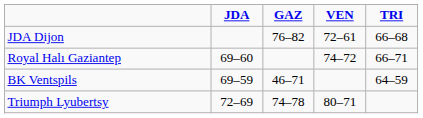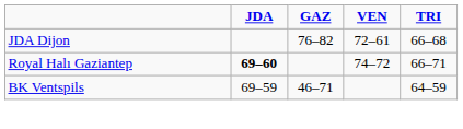 <table style="font-size: 90%; text-align: center" class="wikitable">
 <tr>
 <td width=220></td>
 <td width=50><strong><a href='#'>JDA</a></strong></td>
 <td width=50><strong><a href='#'>GAZ</a></strong></td>
 <td width=50><strong><a href='#'>VEN</a></strong></td>
 <td width=50><strong><a href='#'>TRI</a></strong></td>
 </tr>
 <tr>
 <td align=left> <a href='#'>JDA Dijon</a></td>
 <td></td>
 <td>76–82</td>
 <td>72–61</td>
 <td>66–68</td>
 </tr>
 <tr>
 <td align=left> <a href='#'>Royal Halı Gaziantep</a></td>
-<td>69–60</td>
+<td><strong>69–60</strong></td>
 <td></td>
 <td>74–72</td>
 <td>66–71</td>
 </tr>
 <tr>
 <td align=left> <a href='#'>BK Ventspils</a></td>
 <td>69–59</td>
 <td>46–71</td>
 <td></td>
 <td>64–59</td>
 </tr>
-<tr>
-<td align=left> <a href='#'>Triumph Lyubertsy</a></td>
-<td>72–69</td>
-<td>74–78</td>
-<td>80–71</td>
-<td></td>
-</tr>
 </table>
